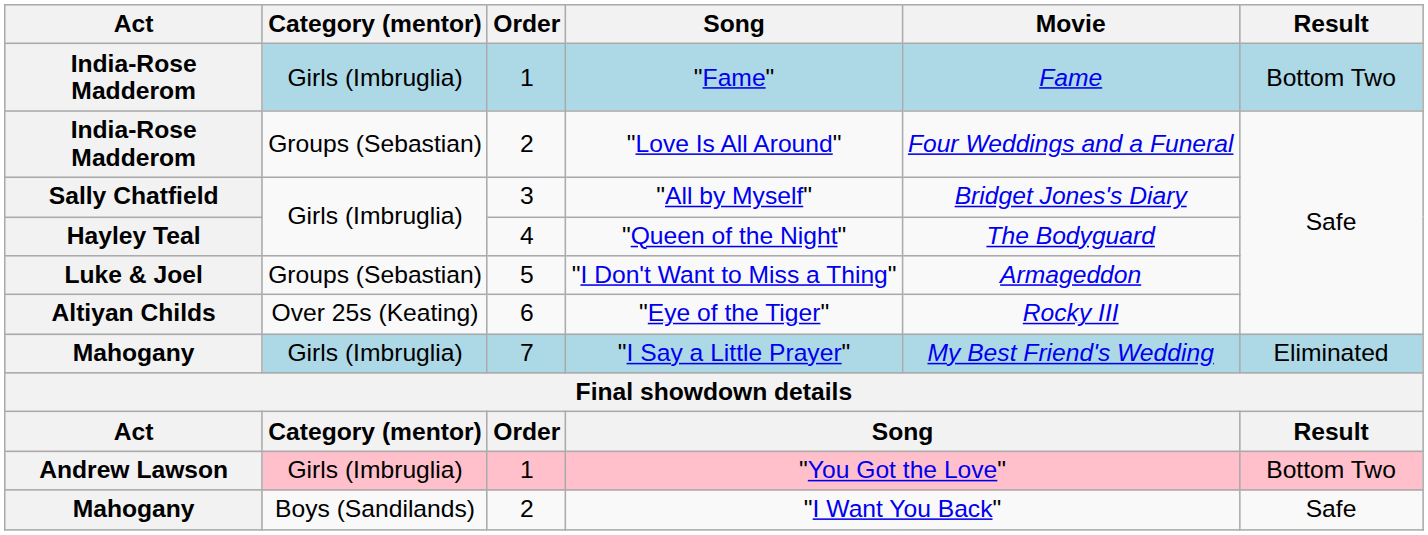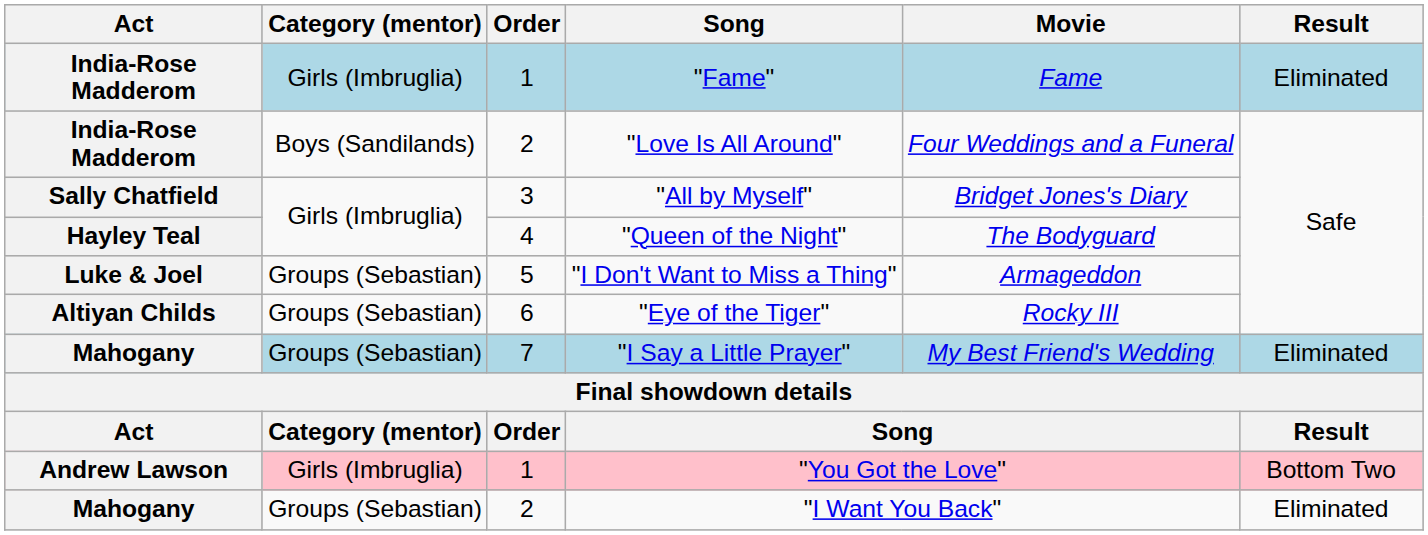 <table class="wikitable plainrowheaders" style="text-align:center;">
 <tr>
 <th scope="col">Act</th>
 <th scope="col">Category (mentor)</th>
 <th scope="col">Order</th>
 <th scope="col">Song</th>
 <th scope="col">Movie</th>
 <th scope="col" style="width:7em;">Result</th>
 </tr>
 <tr style="background:lightblue;">
 <th scope="row">India-Rose Madderom</th>
 <td>Girls (Imbruglia)</td>
 <td>1</td>
 <td>"<a href='#'>Fame</a>"</td>
 <td><em><a href='#'>Fame</a></em></td>
-<td>Bottom Two</td>
+<td>Eliminated</td>
 </tr>
 <tr>
 <th scope="row">India-Rose Madderom</th>
-<td>Groups (Sebastian)</td>
+<td>Boys (Sandilands)</td>
 <td>2</td>
 <td>"<a href='#'>Love Is All Around</a>"</td>
 <td><em><a href='#'>Four Weddings and a Funeral</a></em></td>
 <td rowspan=5>Safe</td>
 </tr>
 <tr>
 <th scope="row">Sally Chatfield</th>
 <td rowspan=2>Girls (Imbruglia)</td>
 <td>3</td>
 <td>"<a href='#'>All by Myself</a>"</td>
 <td><em><a href='#'>Bridget Jones's Diary</a></em></td>
 </tr>
 <tr>
 <th scope="row">Hayley Teal</th>
 <td>4</td>
 <td>"<a href='#'>Queen of the Night</a>"</td>
 <td><em><a href='#'>The Bodyguard</a></em></td>
 </tr>
 <tr>
 <th scope="row">Luke & Joel</th>
 <td>Groups (Sebastian)</td>
 <td>5</td>
 <td>"<a href='#'>I Don't Want to Miss a Thing</a>"</td>
 <td><em><a href='#'>Armageddon</a></em></td>
 </tr>
 <tr>
 <th scope="row">Altiyan Childs</th>
-<td>Over 25s (Keating)</td>
+<td>Groups (Sebastian)</td>
 <td>6</td>
 <td>"<a href='#'>Eye of the Tiger</a>"</td>
 <td><em><a href='#'>Rocky III</a></em></td>
 </tr>
 <tr style="background:lightblue;">
 <th scope="row">Mahogany</th>
-<td>Girls (Imbruglia)</td>
+<td>Groups (Sebastian)</td>
 <td>7</td>
 <td>"<a href='#'>I Say a Little Prayer</a>"</td>
 <td><em><a href='#'>My Best Friend's Wedding</a></em></td>
 <td>Eliminated</td>
 </tr>
 <tr>
 <th colspan="18">Final showdown details</th>
 </tr>
 <tr>
 <th scope="col" style="width:10em;">Act</th>
 <th scope="col">Category (mentor)</th>
 <th scope="col">Order</th>
 <th colspan=2 scope="col" style="width:16em;">Song</th>
 <th scope="col" style="width:6em;">Result</th>
 </tr>
 <tr style="background:pink;">
 <th scope="row">Andrew Lawson</th>
 <td>Girls (Imbruglia)</td>
 <td>1</td>
 <td colspan=2>"<a href='#'>You Got the Love</a>"</td>
 <td>Bottom Two</td>
 </tr>
 <tr>
 <th scope="row">Mahogany</th>
-<td>Boys (Sandilands)</td>
+<td>Groups (Sebastian)</td>
 <td>2</td>
 <td colspan=2>"<a href='#'>I Want You Back</a>"</td>
-<td>Safe</td>
+<td>Eliminated</td>
 </tr>
 </table>
